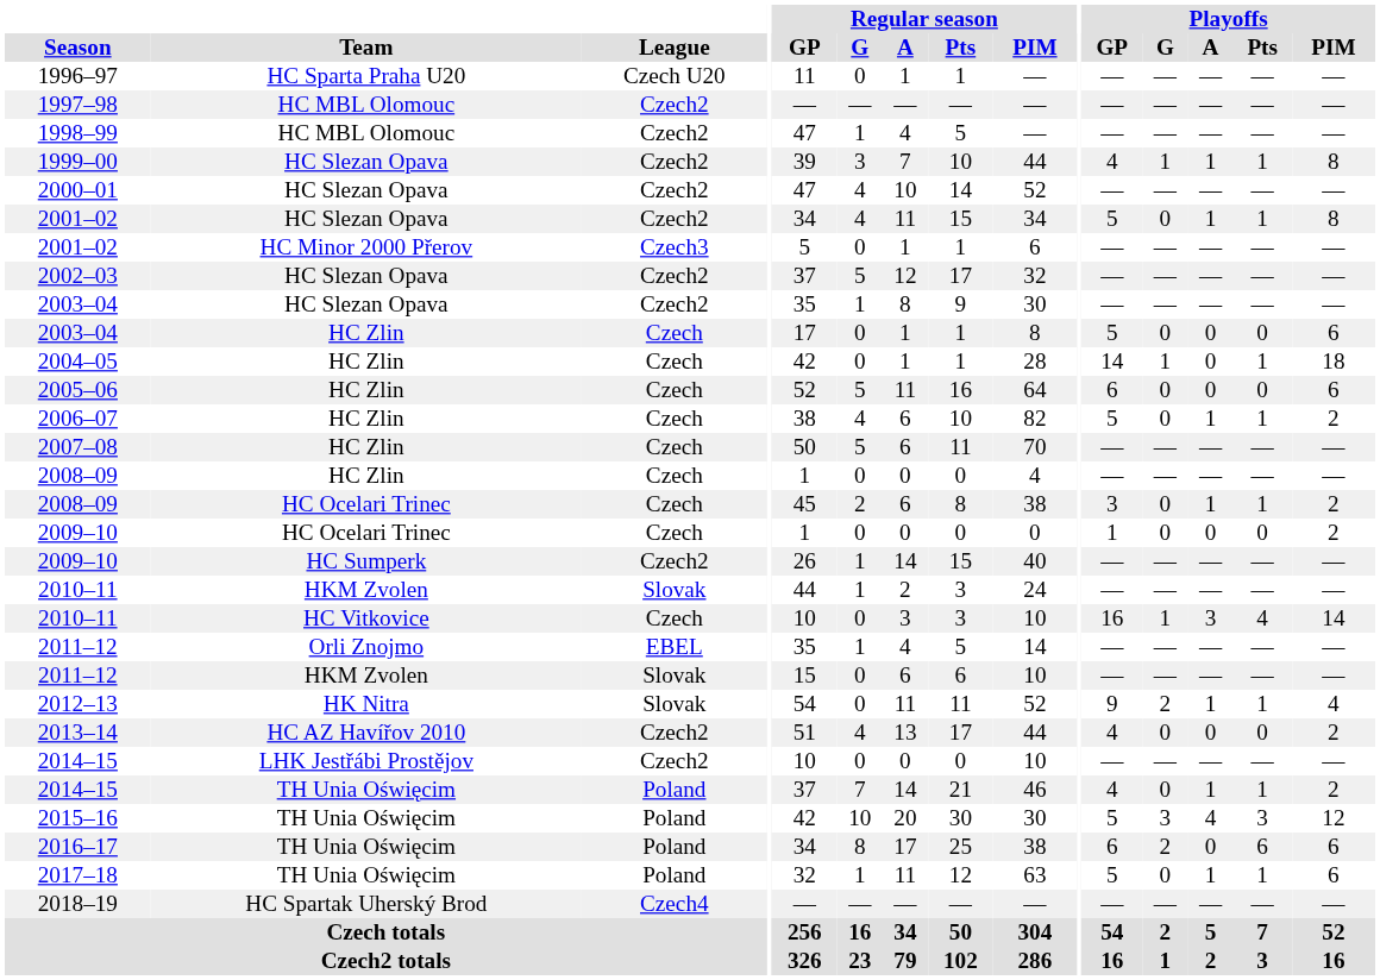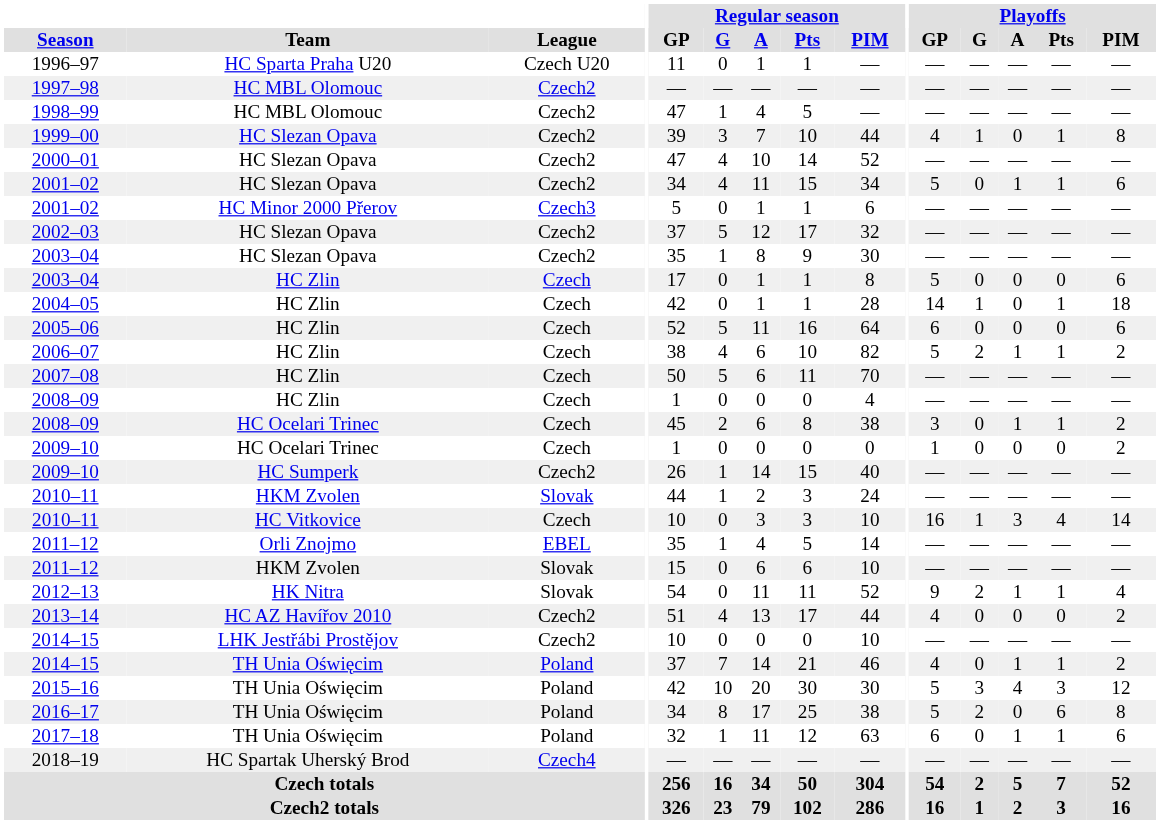 <table border="0" cellpadding="1" cellspacing="0" style="text-align:center; width:60em">
 <tr bgcolor="#e0e0e0">
 <th colspan="3" bgcolor="#ffffff"></th>
 <th rowspan="99" bgcolor="#ffffff"></th>
 <th colspan="5"><a href='#'>Regular season</a></th>
 <th rowspan="99" bgcolor="#ffffff"></th>
 <th colspan="5"><a href='#'>Playoffs</a></th>
 </tr>
 <tr bgcolor="#e0e0e0">
 <th><a href='#'>Season</a></th>
 <th>Team</th>
 <th>League</th>
 <th>GP</th>
 <th><a href='#'>G</a></th>
 <th><a href='#'>A</a></th>
 <th><a href='#'>Pts</a></th>
 <th><a href='#'>PIM</a></th>
 <th>GP</th>
 <th>G</th>
 <th>A</th>
 <th>Pts</th>
 <th>PIM</th>
 </tr>
 <tr>
 <td>1996–97</td>
 <td><a href='#'>HC Sparta Praha</a> U20</td>
 <td>Czech U20</td>
 <td>11</td>
 <td>0</td>
 <td>1</td>
 <td>1</td>
 <td>—</td>
 <td>—</td>
 <td>—</td>
 <td>—</td>
 <td>—</td>
 <td>—</td>
 </tr>
 <tr bgcolor="#f0f0f0">
 <td><a href='#'>1997–98</a></td>
 <td><a href='#'>HC MBL Olomouc</a></td>
 <td><a href='#'>Czech2</a></td>
 <td>—</td>
 <td>—</td>
 <td>—</td>
 <td>—</td>
 <td>—</td>
 <td>—</td>
 <td>—</td>
 <td>—</td>
 <td>—</td>
 <td>—</td>
 </tr>
 <tr>
 <td><a href='#'>1998–99</a></td>
 <td>HC MBL Olomouc</td>
 <td>Czech2</td>
 <td>47</td>
 <td>1</td>
 <td>4</td>
 <td>5</td>
 <td>—</td>
 <td>—</td>
 <td>—</td>
 <td>—</td>
 <td>—</td>
 <td>—</td>
 </tr>
 <tr bgcolor="#f0f0f0">
 <td><a href='#'>1999–00</a></td>
 <td><a href='#'>HC Slezan Opava</a></td>
 <td>Czech2</td>
 <td>39</td>
 <td>3</td>
 <td>7</td>
 <td>10</td>
 <td>44</td>
 <td>4</td>
 <td>1</td>
-<td>1</td>
+<td>0</td>
 <td>1</td>
 <td>8</td>
 </tr>
 <tr>
 <td><a href='#'>2000–01</a></td>
 <td>HC Slezan Opava</td>
 <td>Czech2</td>
 <td>47</td>
 <td>4</td>
 <td>10</td>
 <td>14</td>
 <td>52</td>
 <td>—</td>
 <td>—</td>
 <td>—</td>
 <td>—</td>
 <td>—</td>
 </tr>
 <tr bgcolor="#f0f0f0">
 <td><a href='#'>2001–02</a></td>
 <td>HC Slezan Opava</td>
 <td>Czech2</td>
 <td>34</td>
 <td>4</td>
 <td>11</td>
 <td>15</td>
 <td>34</td>
 <td>5</td>
 <td>0</td>
 <td>1</td>
 <td>1</td>
-<td>8</td>
+<td>6</td>
 </tr>
 <tr>
 <td><a href='#'>2001–02</a></td>
 <td><a href='#'>HC Minor 2000 Přerov</a></td>
 <td><a href='#'>Czech3</a></td>
 <td>5</td>
 <td>0</td>
 <td>1</td>
 <td>1</td>
 <td>6</td>
 <td>—</td>
 <td>—</td>
 <td>—</td>
 <td>—</td>
 <td>—</td>
 </tr>
 <tr bgcolor="#f0f0f0">
 <td><a href='#'>2002–03</a></td>
 <td>HC Slezan Opava</td>
 <td>Czech2</td>
 <td>37</td>
 <td>5</td>
 <td>12</td>
 <td>17</td>
 <td>32</td>
 <td>—</td>
 <td>—</td>
 <td>—</td>
 <td>—</td>
 <td>—</td>
 </tr>
 <tr>
 <td><a href='#'>2003–04</a></td>
 <td>HC Slezan Opava</td>
 <td>Czech2</td>
 <td>35</td>
 <td>1</td>
 <td>8</td>
 <td>9</td>
 <td>30</td>
 <td>—</td>
 <td>—</td>
 <td>—</td>
 <td>—</td>
 <td>—</td>
 </tr>
 <tr bgcolor="#f0f0f0">
 <td><a href='#'>2003–04</a></td>
 <td><a href='#'>HC Zlin</a></td>
 <td><a href='#'>Czech</a></td>
 <td>17</td>
 <td>0</td>
 <td>1</td>
 <td>1</td>
 <td>8</td>
 <td>5</td>
 <td>0</td>
 <td>0</td>
 <td>0</td>
 <td>6</td>
 </tr>
 <tr>
 <td><a href='#'>2004–05</a></td>
 <td>HC Zlin</td>
 <td>Czech</td>
 <td>42</td>
 <td>0</td>
 <td>1</td>
 <td>1</td>
 <td>28</td>
 <td>14</td>
 <td>1</td>
 <td>0</td>
 <td>1</td>
 <td>18</td>
 </tr>
 <tr bgcolor="#f0f0f0">
 <td><a href='#'>2005–06</a></td>
 <td>HC Zlin</td>
 <td>Czech</td>
 <td>52</td>
 <td>5</td>
 <td>11</td>
 <td>16</td>
 <td>64</td>
 <td>6</td>
 <td>0</td>
 <td>0</td>
 <td>0</td>
 <td>6</td>
 </tr>
 <tr>
 <td><a href='#'>2006–07</a></td>
 <td>HC Zlin</td>
 <td>Czech</td>
 <td>38</td>
 <td>4</td>
 <td>6</td>
 <td>10</td>
 <td>82</td>
 <td>5</td>
-<td>0</td>
+<td>2</td>
 <td>1</td>
 <td>1</td>
 <td>2</td>
 </tr>
 <tr bgcolor="#f0f0f0">
 <td><a href='#'>2007–08</a></td>
 <td>HC Zlin</td>
 <td>Czech</td>
 <td>50</td>
 <td>5</td>
 <td>6</td>
 <td>11</td>
 <td>70</td>
 <td>—</td>
 <td>—</td>
 <td>—</td>
 <td>—</td>
 <td>—</td>
 </tr>
 <tr>
 <td><a href='#'>2008–09</a></td>
 <td>HC Zlin</td>
 <td>Czech</td>
 <td>1</td>
 <td>0</td>
 <td>0</td>
 <td>0</td>
 <td>4</td>
 <td>—</td>
 <td>—</td>
 <td>—</td>
 <td>—</td>
 <td>—</td>
 </tr>
 <tr bgcolor="#f0f0f0">
 <td><a href='#'>2008–09</a></td>
 <td><a href='#'>HC Ocelari Trinec</a></td>
 <td>Czech</td>
 <td>45</td>
 <td>2</td>
 <td>6</td>
 <td>8</td>
 <td>38</td>
 <td>3</td>
 <td>0</td>
 <td>1</td>
 <td>1</td>
 <td>2</td>
 </tr>
 <tr>
 <td><a href='#'>2009–10</a></td>
 <td>HC Ocelari Trinec</td>
 <td>Czech</td>
 <td>1</td>
 <td>0</td>
 <td>0</td>
 <td>0</td>
 <td>0</td>
 <td>1</td>
 <td>0</td>
 <td>0</td>
 <td>0</td>
 <td>2</td>
 </tr>
 <tr bgcolor="#f0f0f0">
 <td><a href='#'>2009–10</a></td>
 <td><a href='#'>HC Sumperk</a></td>
 <td>Czech2</td>
 <td>26</td>
 <td>1</td>
 <td>14</td>
 <td>15</td>
 <td>40</td>
 <td>—</td>
 <td>—</td>
 <td>—</td>
 <td>—</td>
 <td>—</td>
 </tr>
 <tr>
 <td><a href='#'>2010–11</a></td>
 <td><a href='#'>HKM Zvolen</a></td>
 <td><a href='#'>Slovak</a></td>
 <td>44</td>
 <td>1</td>
 <td>2</td>
 <td>3</td>
 <td>24</td>
 <td>—</td>
 <td>—</td>
 <td>—</td>
 <td>—</td>
 <td>—</td>
 </tr>
 <tr bgcolor="#f0f0f0">
 <td><a href='#'>2010–11</a></td>
 <td><a href='#'>HC Vitkovice</a></td>
 <td>Czech</td>
 <td>10</td>
 <td>0</td>
 <td>3</td>
 <td>3</td>
 <td>10</td>
 <td>16</td>
 <td>1</td>
 <td>3</td>
 <td>4</td>
 <td>14</td>
 </tr>
 <tr>
 <td><a href='#'>2011–12</a></td>
 <td><a href='#'>Orli Znojmo</a></td>
 <td><a href='#'>EBEL</a></td>
 <td>35</td>
 <td>1</td>
 <td>4</td>
 <td>5</td>
 <td>14</td>
 <td>—</td>
 <td>—</td>
 <td>—</td>
 <td>—</td>
 <td>—</td>
 </tr>
 <tr bgcolor="#f0f0f0">
 <td><a href='#'>2011–12</a></td>
 <td>HKM Zvolen</td>
 <td>Slovak</td>
 <td>15</td>
 <td>0</td>
 <td>6</td>
 <td>6</td>
 <td>10</td>
 <td>—</td>
 <td>—</td>
 <td>—</td>
 <td>—</td>
 <td>—</td>
 </tr>
 <tr>
 <td><a href='#'>2012–13</a></td>
 <td><a href='#'>HK Nitra</a></td>
 <td>Slovak</td>
 <td>54</td>
 <td>0</td>
 <td>11</td>
 <td>11</td>
 <td>52</td>
 <td>9</td>
 <td>2</td>
 <td>1</td>
 <td>1</td>
 <td>4</td>
 </tr>
 <tr bgcolor="#f0f0f0">
 <td><a href='#'>2013–14</a></td>
 <td><a href='#'>HC AZ Havířov 2010</a></td>
 <td>Czech2</td>
 <td>51</td>
 <td>4</td>
 <td>13</td>
 <td>17</td>
 <td>44</td>
 <td>4</td>
 <td>0</td>
 <td>0</td>
 <td>0</td>
 <td>2</td>
 </tr>
 <tr>
 <td><a href='#'>2014–15</a></td>
 <td><a href='#'>LHK Jestřábi Prostějov</a></td>
 <td>Czech2</td>
 <td>10</td>
 <td>0</td>
 <td>0</td>
 <td>0</td>
 <td>10</td>
 <td>—</td>
 <td>—</td>
 <td>—</td>
 <td>—</td>
 <td>—</td>
 </tr>
 <tr bgcolor="#f0f0f0">
 <td><a href='#'>2014–15</a></td>
 <td><a href='#'>TH Unia Oświęcim</a></td>
 <td><a href='#'>Poland</a></td>
 <td>37</td>
 <td>7</td>
 <td>14</td>
 <td>21</td>
 <td>46</td>
 <td>4</td>
 <td>0</td>
 <td>1</td>
 <td>1</td>
 <td>2</td>
 </tr>
 <tr>
 <td><a href='#'>2015–16</a></td>
 <td>TH Unia Oświęcim</td>
 <td>Poland</td>
 <td>42</td>
 <td>10</td>
 <td>20</td>
 <td>30</td>
 <td>30</td>
 <td>5</td>
 <td>3</td>
 <td>4</td>
 <td>3</td>
 <td>12</td>
 </tr>
 <tr bgcolor="#f0f0f0">
 <td><a href='#'>2016–17</a></td>
 <td>TH Unia Oświęcim</td>
 <td>Poland</td>
 <td>34</td>
 <td>8</td>
 <td>17</td>
 <td>25</td>
 <td>38</td>
-<td>6</td>
+<td>5</td>
 <td>2</td>
 <td>0</td>
 <td>6</td>
-<td>6</td>
+<td>8</td>
 </tr>
 <tr>
 <td><a href='#'>2017–18</a></td>
 <td>TH Unia Oświęcim</td>
 <td>Poland</td>
 <td>32</td>
 <td>1</td>
 <td>11</td>
 <td>12</td>
 <td>63</td>
-<td>5</td>
+<td>6</td>
 <td>0</td>
 <td>1</td>
 <td>1</td>
 <td>6</td>
 </tr>
 <tr bgcolor="#f0f0f0">
 <td>2018–19</td>
 <td>HC Spartak Uherský Brod</td>
 <td><a href='#'>Czech4</a></td>
 <td>—</td>
 <td>—</td>
 <td>—</td>
 <td>—</td>
 <td>—</td>
 <td>—</td>
 <td>—</td>
 <td>—</td>
 <td>—</td>
 <td>—</td>
 </tr>
 <tr>
 </tr>
 <tr ALIGN="center" bgcolor="#e0e0e0">
 <th colspan="3">Czech totals</th>
 <th ALIGN="center">256</th>
 <th ALIGN="center">16</th>
 <th ALIGN="center">34</th>
 <th ALIGN="center">50</th>
 <th ALIGN="center">304</th>
 <th ALIGN="center">54</th>
 <th ALIGN="center">2</th>
 <th ALIGN="center">5</th>
 <th ALIGN="center">7</th>
 <th ALIGN="center">52</th>
 </tr>
 <tr>
 </tr>
 <tr ALIGN="center" bgcolor="#e0e0e0">
 <th colspan="3">Czech2 totals</th>
 <th ALIGN="center">326</th>
 <th ALIGN="center">23</th>
 <th ALIGN="center">79</th>
 <th ALIGN="center">102</th>
 <th ALIGN="center">286</th>
 <th ALIGN="center">16</th>
 <th ALIGN="center">1</th>
 <th ALIGN="center">2</th>
 <th ALIGN="center">3</th>
 <th ALIGN="center">16</th>
 </tr>
 </table>
